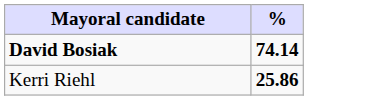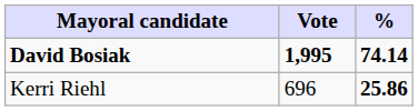 <table class="wikitable">
 <tr>
 <th style="background:#ddf;" width="200px">Mayoral candidate</th>
+<th style="background:#ddf;" width="50px">Vote</th>
 <th style="background:#ddf;" width="30px">%</th>
 </tr>
 <tr>
 <td><strong>David Bosiak</strong></td>
+<td><strong>1,995</strong></td>
 <td><strong>74.14</strong></td>
 </tr>
 <tr>
 <td>Kerri Riehl</td>
+<td>696</td>
 <td><strong>25.86</strong></td>
 </tr>
 </table>
